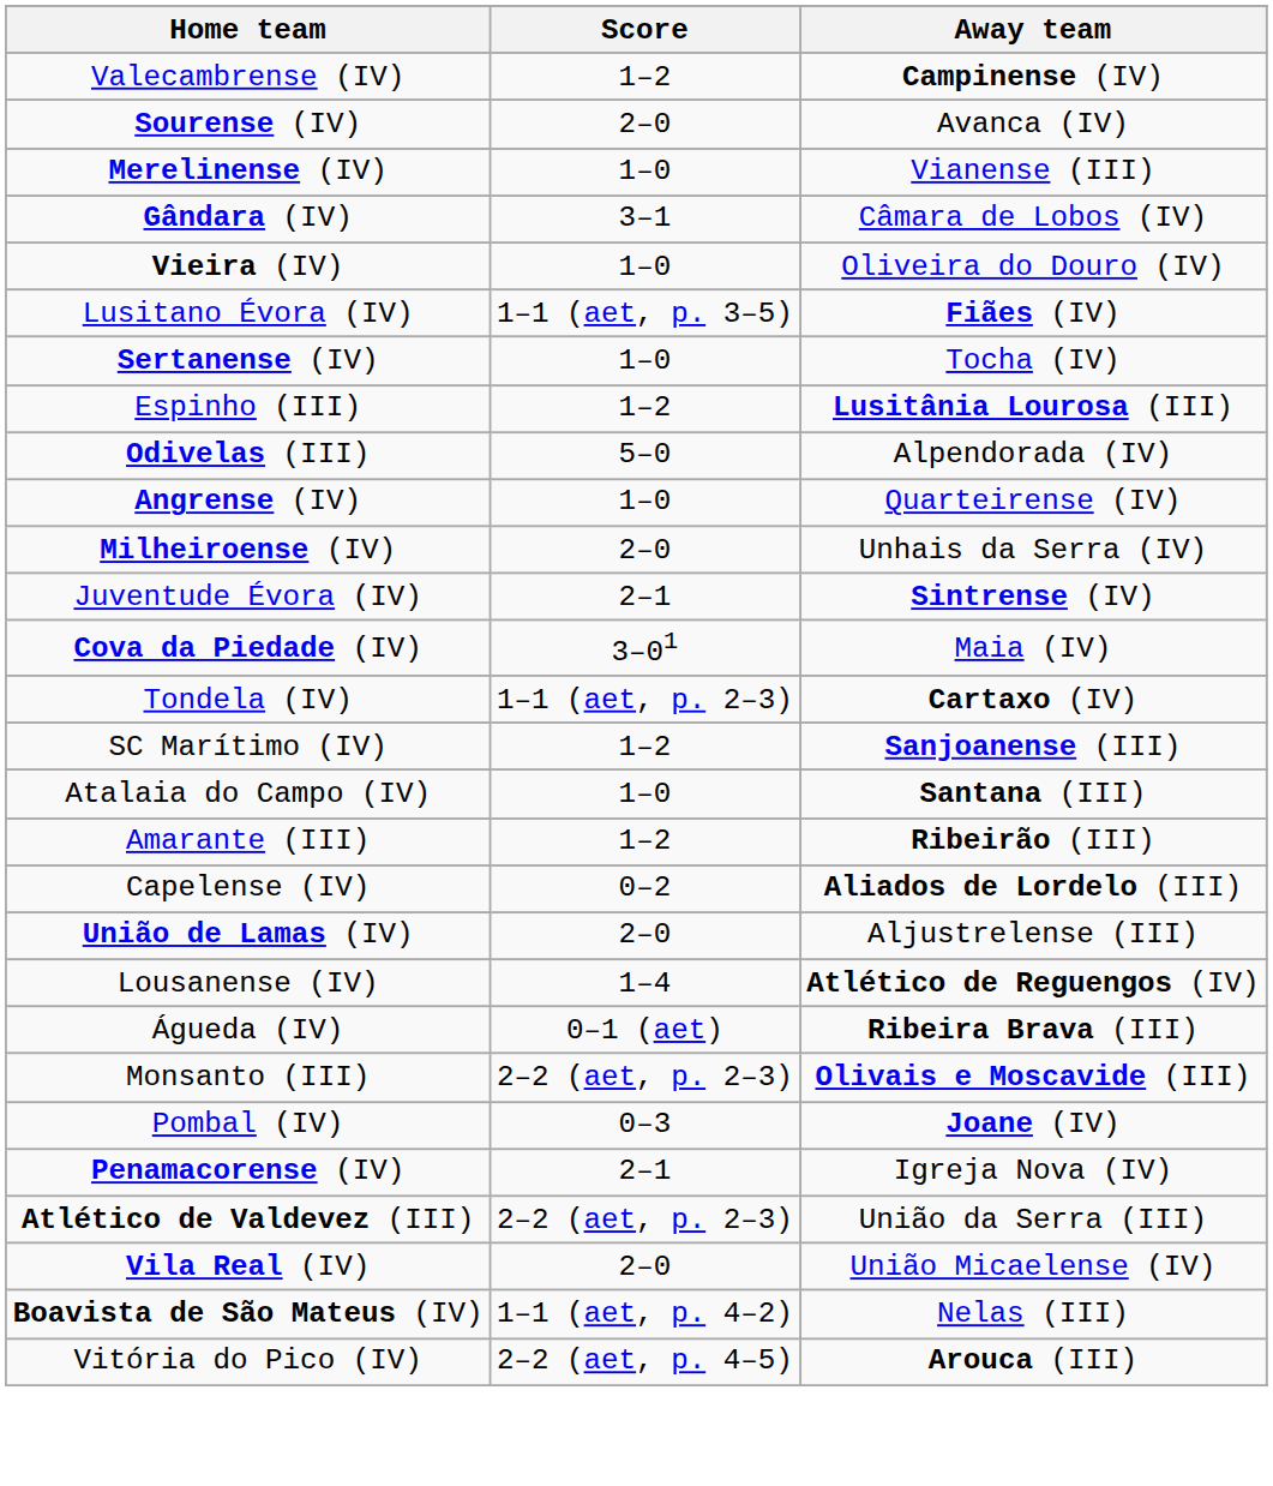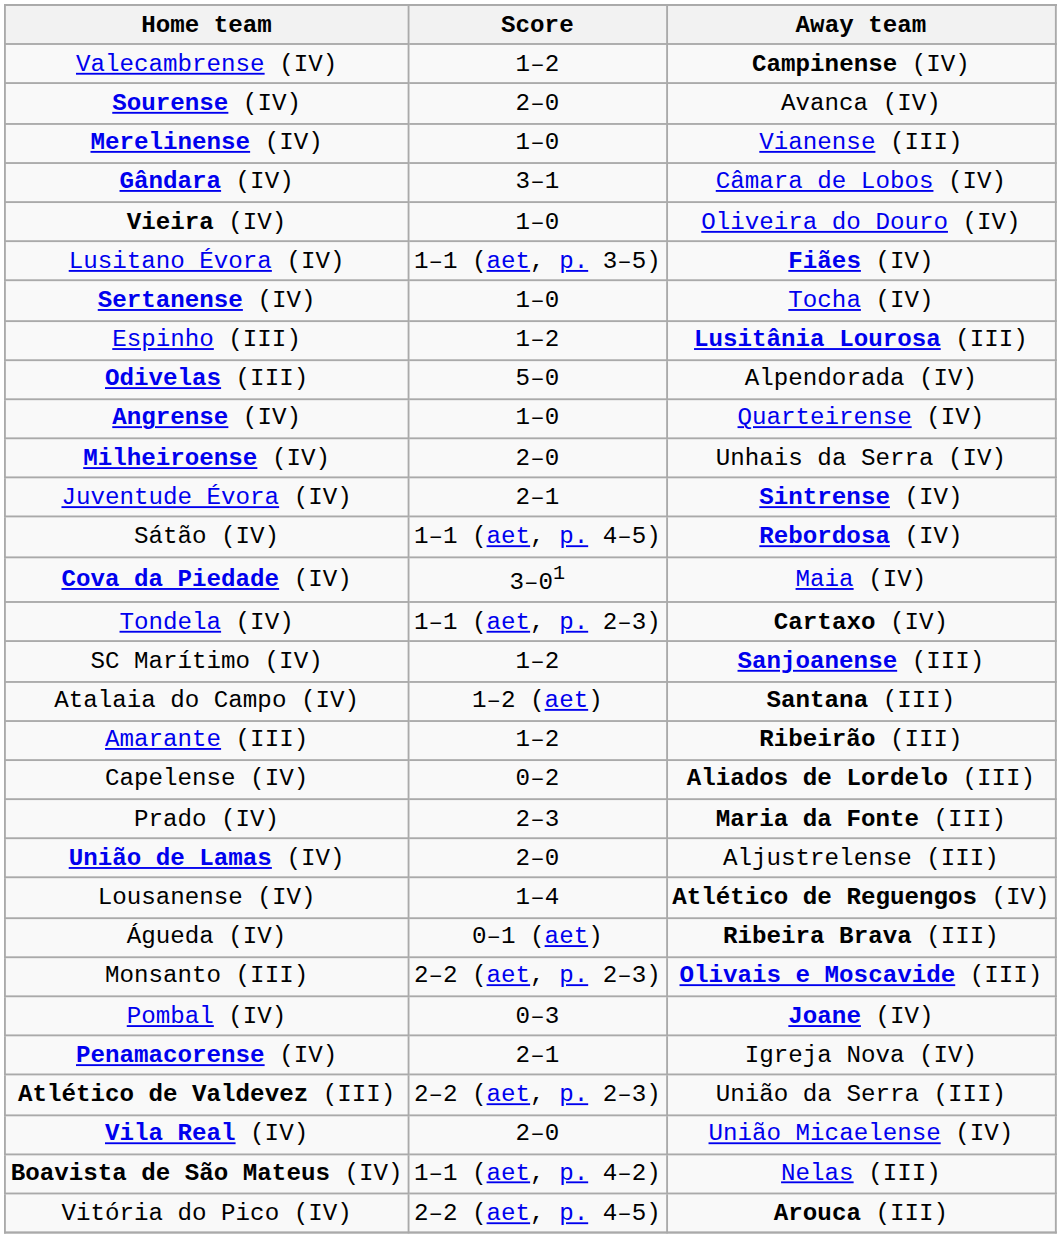 <table class="wikitable" style="text-align: center">
 <tr>
 </tr>
 <tr>
 <th>Home team</th>
 <th>Score</th>
 <th>Away team</th>
 </tr>
 <tr>
 <td><a href='#'>Valecambrense</a> (IV)</td>
 <td>1–2</td>
 <td><strong>Campinense</strong> (IV)</td>
 </tr>
 <tr>
 <td><strong><a href='#'>Sourense</a></strong> (IV)</td>
 <td>2–0</td>
 <td>Avanca (IV)</td>
 </tr>
 <tr>
 <td><strong><a href='#'>Merelinense</a></strong> (IV)</td>
 <td>1–0</td>
 <td><a href='#'>Vianense</a> (III)</td>
 </tr>
 <tr>
 <td><strong><a href='#'>Gândara</a></strong> (IV)</td>
 <td>3–1</td>
 <td><a href='#'>Câmara de Lobos</a> (IV)</td>
 </tr>
 <tr>
 <td><strong>Vieira</strong> (IV)</td>
 <td>1–0</td>
 <td><a href='#'>Oliveira do Douro</a> (IV)</td>
 </tr>
 <tr>
 <td><a href='#'>Lusitano Évora</a> (IV)</td>
 <td>1–1 (<a href='#'>aet</a>, <a href='#'>p.</a> 3–5)</td>
 <td><strong><a href='#'>Fiães</a></strong> (IV)</td>
 </tr>
 <tr>
 <td><strong><a href='#'>Sertanense</a></strong> (IV)</td>
 <td>1–0</td>
 <td><a href='#'>Tocha</a> (IV)</td>
 </tr>
 <tr>
 <td><a href='#'>Espinho</a> (III)</td>
 <td>1–2</td>
 <td><strong><a href='#'>Lusitânia Lourosa</a></strong> (III)</td>
 </tr>
 <tr>
 <td><strong><a href='#'>Odivelas</a></strong> (III)</td>
 <td>5–0</td>
 <td>Alpendorada (IV)</td>
 </tr>
 <tr>
 <td><strong><a href='#'>Angrense</a></strong> (IV)</td>
 <td>1–0</td>
 <td><a href='#'>Quarteirense</a> (IV)</td>
 </tr>
 <tr>
 <td><strong><a href='#'>Milheiroense</a></strong> (IV)</td>
 <td>2–0</td>
 <td>Unhais da Serra (IV)</td>
 </tr>
 <tr>
 <td><a href='#'>Juventude Évora</a> (IV)</td>
 <td>2–1</td>
 <td><strong><a href='#'>Sintrense</a></strong> (IV)</td>
 </tr>
 <tr>
+<td>Sátão (IV)</td>
+<td>1–1 (<a href='#'>aet</a>, <a href='#'>p.</a> 4–5)</td>
+<td><strong><a href='#'>Rebordosa</a></strong> (IV)</td>
+</tr>
+<tr>
 <td><strong><a href='#'>Cova da Piedade</a></strong> (IV)</td>
 <td>3–0<sup>1</sup></td>
 <td><a href='#'>Maia</a> (IV)</td>
 </tr>
 <tr>
 <td><a href='#'>Tondela</a> (IV)</td>
 <td>1–1 (<a href='#'>aet</a>, <a href='#'>p.</a> 2–3)</td>
 <td><strong>Cartaxo</strong> (IV)</td>
 </tr>
 <tr>
 <td>SC Marítimo (IV)</td>
 <td>1–2</td>
 <td><strong><a href='#'>Sanjoanense</a></strong> (III)</td>
 </tr>
 <tr>
 <td>Atalaia do Campo (IV)</td>
-<td>1–0</td>
+<td>1–2 (<a href='#'>aet</a>)</td>
 <td><strong>Santana</strong> (III)</td>
 </tr>
 <tr>
 <td><a href='#'>Amarante</a> (III)</td>
 <td>1–2</td>
 <td><strong>Ribeirão</strong> (III)</td>
 </tr>
 <tr>
 <td>Capelense (IV)</td>
 <td>0–2</td>
 <td><strong>Aliados de Lordelo</strong> (III)</td>
+</tr>
+<tr>
+<td>Prado (IV)</td>
+<td>2–3</td>
+<td><strong>Maria da Fonte</strong> (III)</td>
 </tr>
 <tr>
 <td><strong><a href='#'>União de Lamas</a></strong> (IV)</td>
 <td>2–0</td>
 <td>Aljustrelense (III)</td>
 </tr>
 <tr>
 <td>Lousanense (IV)</td>
 <td>1–4</td>
 <td><strong>Atlético de Reguengos</strong> (IV)</td>
 </tr>
 <tr>
 <td>Águeda (IV)</td>
 <td>0–1 (<a href='#'>aet</a>)</td>
 <td><strong>Ribeira Brava</strong> (III)</td>
 </tr>
 <tr>
 <td>Monsanto (III)</td>
 <td>2–2 (<a href='#'>aet</a>, <a href='#'>p.</a> 2–3)</td>
 <td><strong><a href='#'>Olivais e Moscavide</a></strong> (III)</td>
 </tr>
 <tr>
 <td><a href='#'>Pombal</a> (IV)</td>
 <td>0–3</td>
 <td><strong><a href='#'>Joane</a></strong> (IV)</td>
 </tr>
 <tr>
 <td><strong><a href='#'>Penamacorense</a></strong> (IV)</td>
 <td>2–1</td>
 <td>Igreja Nova (IV)</td>
 </tr>
 <tr>
 <td><strong>Atlético de Valdevez</strong> (III)</td>
 <td>2–2 (<a href='#'>aet</a>, <a href='#'>p.</a> 2–3)</td>
 <td>União da Serra (III)</td>
 </tr>
 <tr>
 <td><strong><a href='#'>Vila Real</a></strong> (IV)</td>
 <td>2–0</td>
 <td><a href='#'>União Micaelense</a> (IV)</td>
 </tr>
 <tr>
 <td><strong>Boavista de São Mateus</strong> (IV)</td>
 <td>1–1 (<a href='#'>aet</a>, <a href='#'>p.</a> 4–2)</td>
 <td><a href='#'>Nelas</a> (III)</td>
 </tr>
 <tr>
 <td>Vitória do Pico (IV)</td>
 <td>2–2 (<a href='#'>aet</a>, <a href='#'>p.</a> 4–5)</td>
 <td><strong>Arouca</strong> (III)</td>
 </tr>
 <tr>
 </tr>
 </table>
